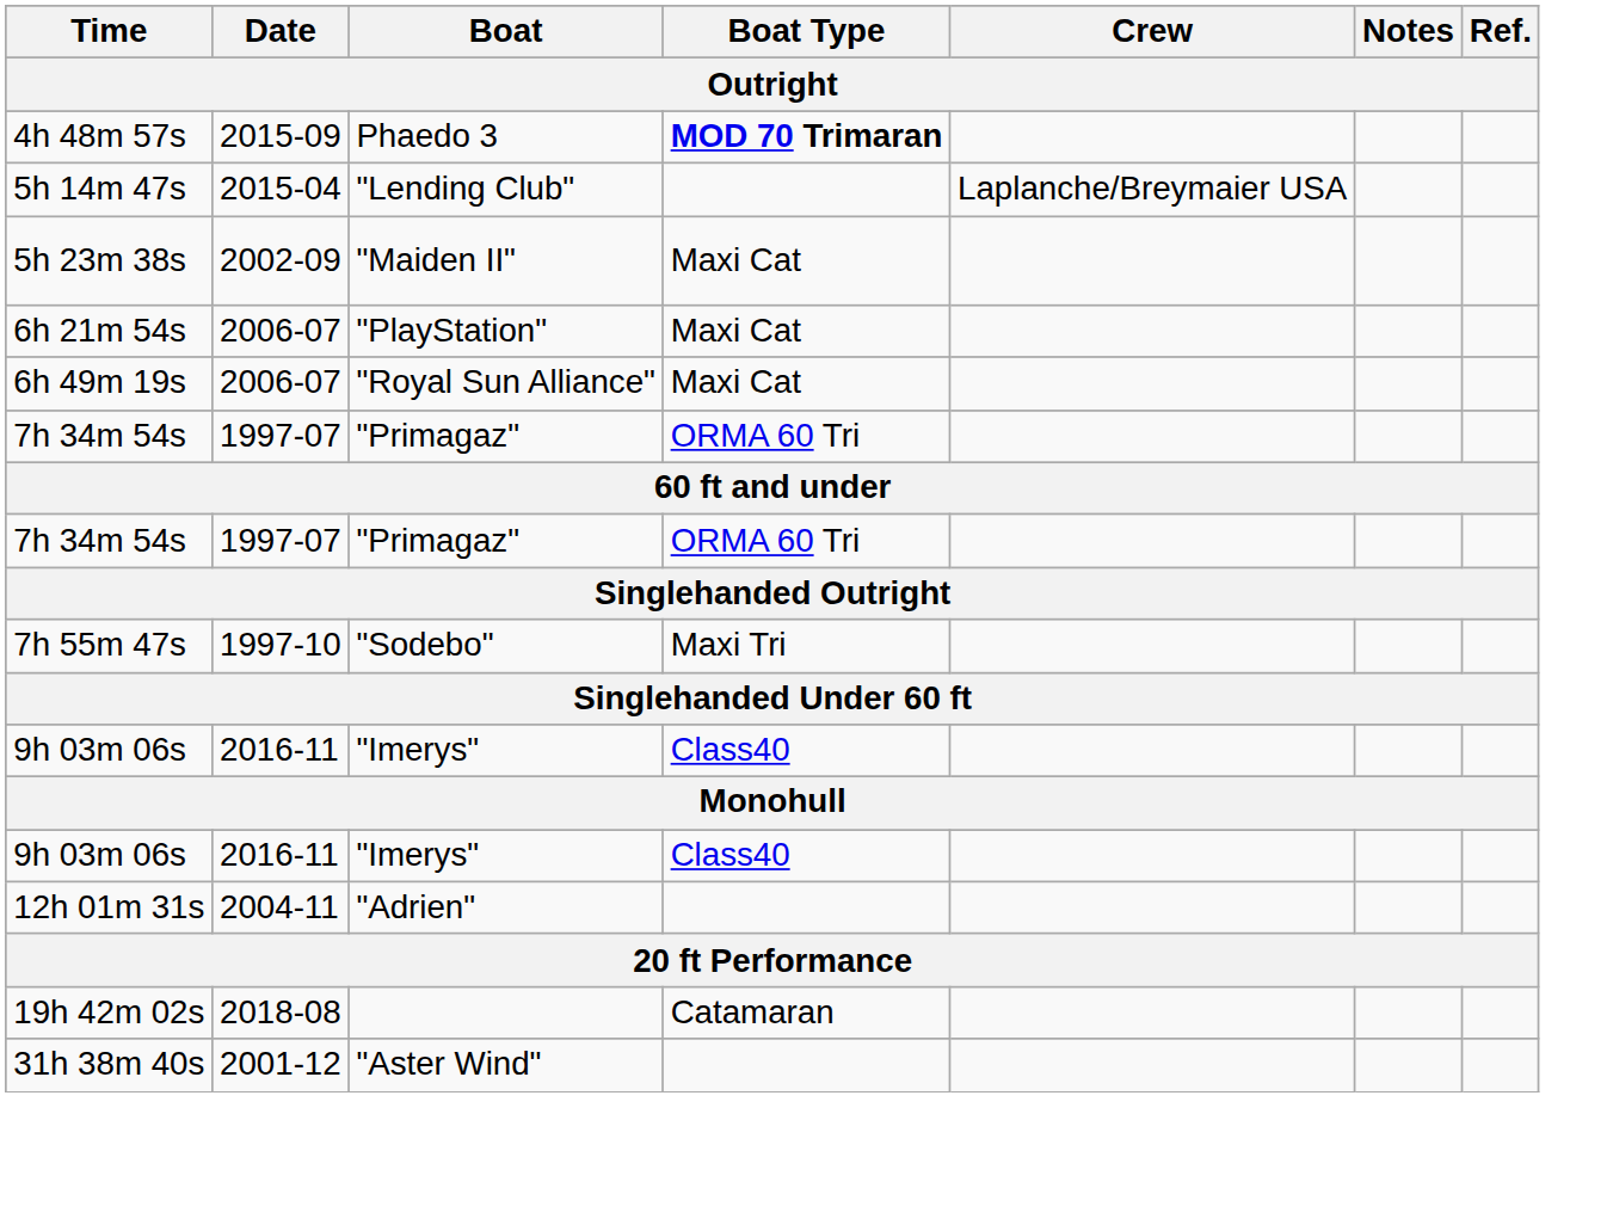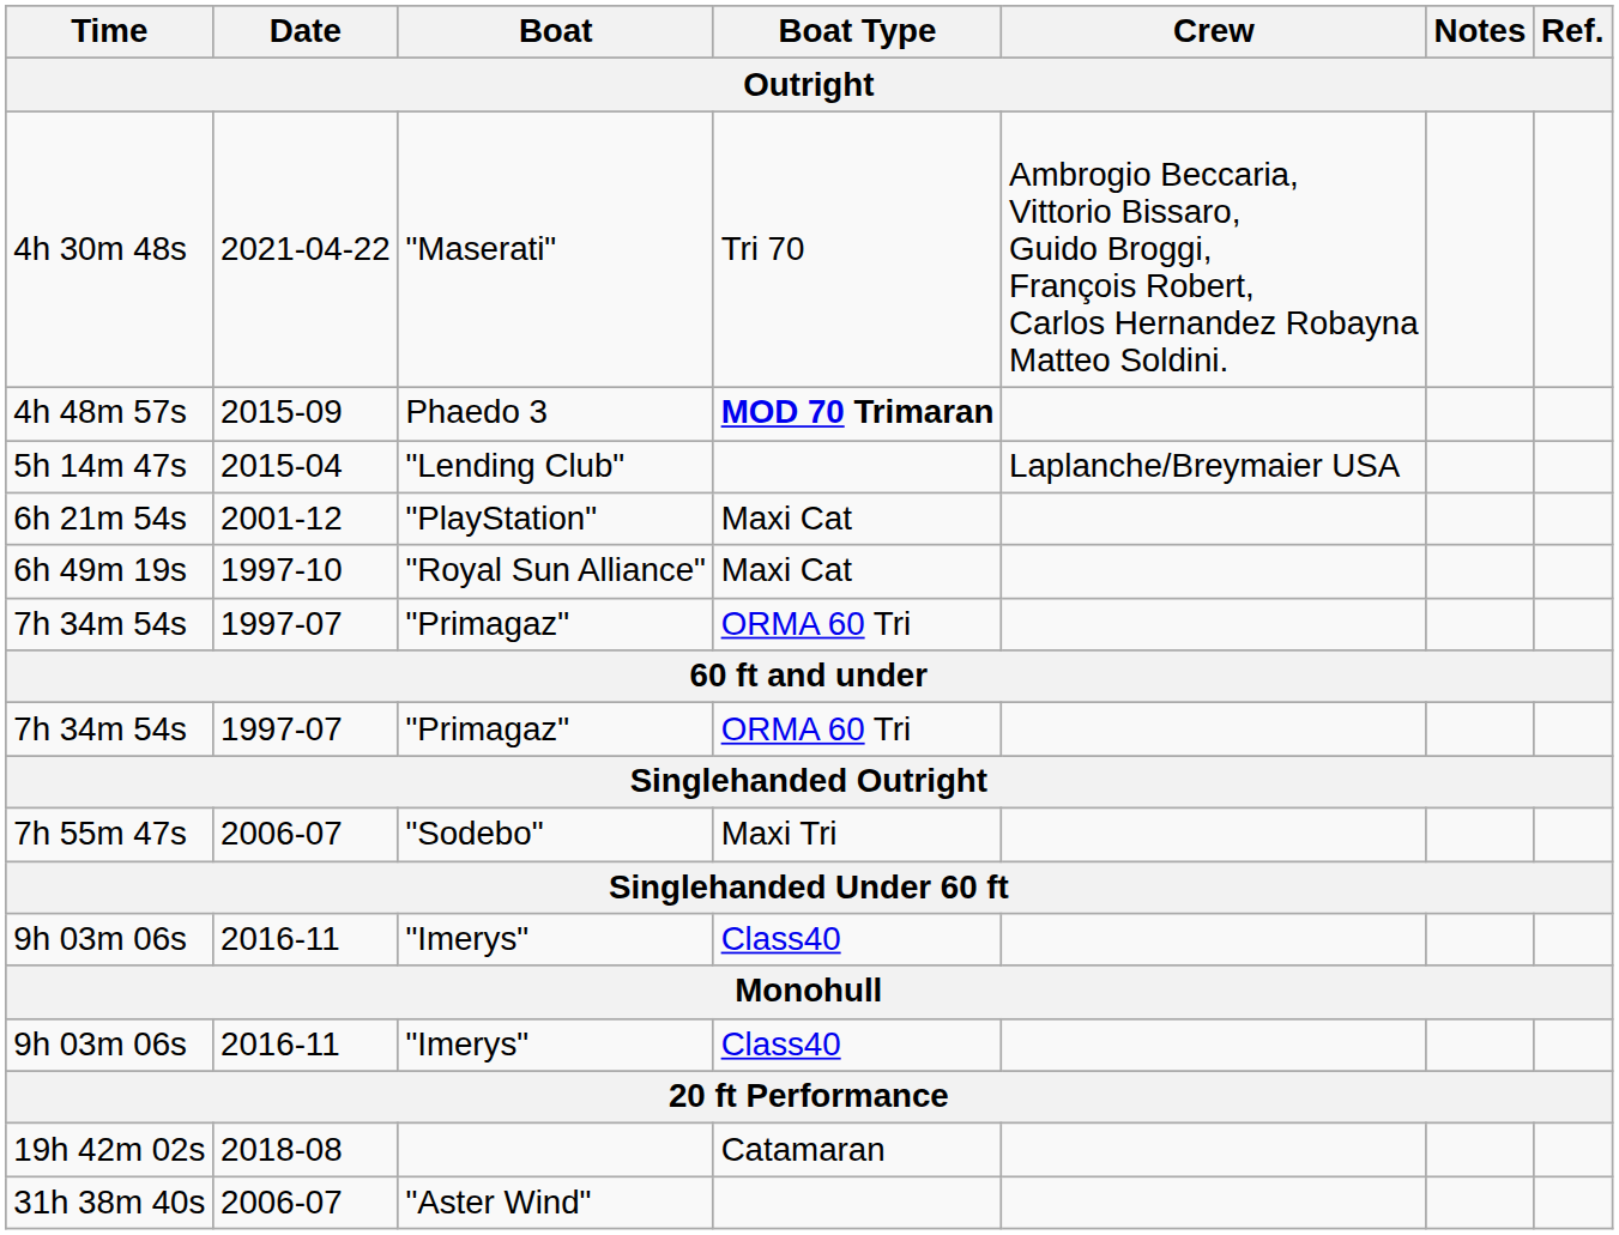 <table class="wikitable sortable">
 <tr>
 <th>Time</th>
 <th>Date</th>
 <th>Boat</th>
 <th>Boat Type</th>
 <th>Crew</th>
 <th>Notes</th>
 <th>Ref.</th>
 </tr>
 <tr>
 <th colspan=7>Outright</th>
+</tr>
+<tr>
+<td>4h 30m 48s</td>
+<td>2021-04-22</td>
+<td>"Maserati"</td>
+<td>Tri 70</td>
+<td> <br> Ambrogio Beccaria,<br>Vittorio Bissaro,<br>Guido Broggi,<br>François Robert,<br>Carlos Hernandez Robayna<br>Matteo Soldini.</td>
+<td></td>
+<td></td>
 </tr>
 <tr>
 <td>4h 48m 57s</td>
 <td>2015-09</td>
 <td>Phaedo 3</td>
 <td><strong><a href='#'>MOD 70</a>  Trimaran</strong></td>
 <td> <br> </td>
 <td></td>
 <td></td>
 </tr>
 <tr>
 <td>5h 14m 47s</td>
 <td>2015-04</td>
 <td>"Lending Club"</td>
 <td></td>
 <td>Laplanche/Breymaier	USA</td>
 <td></td>
 <td></td>
 </tr>
 <tr>
-<td>5h 23m 38s</td>
-<td>2002-09</td>
-<td>"Maiden II"</td>
-<td>Maxi Cat</td>
-<td> <br>  <br> </td>
-<td></td>
-<td></td>
-</tr>
-<tr>
 <td>6h 21m 54s</td>
-<td>2006-07</td>
+<td>2001-12</td>
 <td>"PlayStation"</td>
 <td>Maxi Cat</td>
 <td></td>
 <td></td>
 <td></td>
 </tr>
 <tr>
 <td>6h 49m 19s</td>
-<td>2006-07</td>
+<td>1997-10</td>
 <td>"Royal Sun Alliance"</td>
 <td>Maxi Cat</td>
 <td></td>
 <td></td>
 <td></td>
 </tr>
 <tr>
 <td>7h 34m 54s</td>
 <td>1997-07</td>
 <td>"Primagaz"</td>
 <td><a href='#'>ORMA 60</a> Tri</td>
 <td></td>
 <td></td>
 <td></td>
 </tr>
 <tr>
 <th colspan=7>60 ft and under</th>
 </tr>
 <tr>
 <td>7h 34m 54s</td>
 <td>1997-07</td>
 <td>"Primagaz"</td>
 <td><a href='#'>ORMA 60</a> Tri</td>
 <td></td>
 <td></td>
 <td></td>
 </tr>
 <tr>
 <th colspan=7>Singlehanded Outright</th>
 </tr>
 <tr>
 <td>7h 55m 47s</td>
-<td>1997-10</td>
+<td>2006-07</td>
 <td>"Sodebo"</td>
 <td>Maxi Tri</td>
 <td></td>
 <td></td>
 <td></td>
 </tr>
 <tr>
 <th colspan=7>Singlehanded Under 60 ft</th>
 </tr>
 <tr>
 <td>9h 03m 06s</td>
 <td>2016-11</td>
 <td>"Imerys"</td>
 <td><a href='#'>Class40</a></td>
 <td></td>
 <td></td>
 <td></td>
 </tr>
 <tr>
 <th colspan=7>Monohull</th>
 </tr>
 <tr>
 <td>9h 03m 06s</td>
 <td>2016-11</td>
 <td>"Imerys"</td>
 <td><a href='#'>Class40</a></td>
 <td></td>
 <td></td>
 <td></td>
 </tr>
 <tr>
-<td>12h 01m 31s</td>
-<td>2004-11</td>
-<td>"Adrien"</td>
-<td></td>
-<td></td>
-<td></td>
-<td></td>
-</tr>
-<tr>
 <th colspan=7>20 ft Performance</th>
 </tr>
 <tr>
 <td>19h 42m 02s</td>
 <td>2018-08</td>
 <td></td>
 <td>Catamaran</td>
 <td> <br> </td>
 <td></td>
 <td></td>
 </tr>
 <tr>
 <td>31h 38m 40s</td>
-<td>2001-12</td>
+<td>2006-07</td>
 <td>"Aster Wind"</td>
 <td></td>
 <td></td>
 <td></td>
 <td></td>
 </tr>
 </table>
